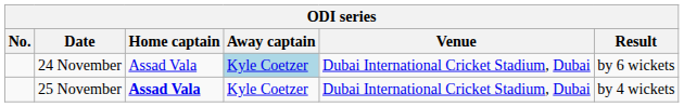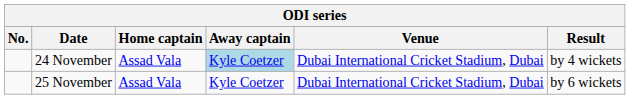 <table class="wikitable">
 <tr>
 <th colspan="6">ODI series</th>
 </tr>
 <tr>
 <th>No.</th>
 <th>Date</th>
 <th>Home captain</th>
 <th>Away captain</th>
 <th>Venue</th>
 <th>Result</th>
 </tr>
 <tr>
 <td></td>
 <td>24 November</td>
 <td><a href='#'>Assad Vala</a></td>
 <td style="background: lightblue;"><a href='#'>Kyle Coetzer</a></td>
 <td><a href='#'>Dubai International Cricket Stadium</a>, <a href='#'>Dubai</a></td>
-<td> by 6 wickets</td>
+<td> by 4 wickets</td>
 </tr>
 <tr>
 <td></td>
 <td>25 November</td>
-<td><strong><a href='#'>Assad Vala</a></strong></td>
+<td><a href='#'>Assad Vala</a></td>
 <td><a href='#'>Kyle Coetzer</a></td>
 <td><a href='#'>Dubai International Cricket Stadium</a>, <a href='#'>Dubai</a></td>
-<td> by 4 wickets</td>
+<td> by 6 wickets</td>
 </tr>
 </table>
